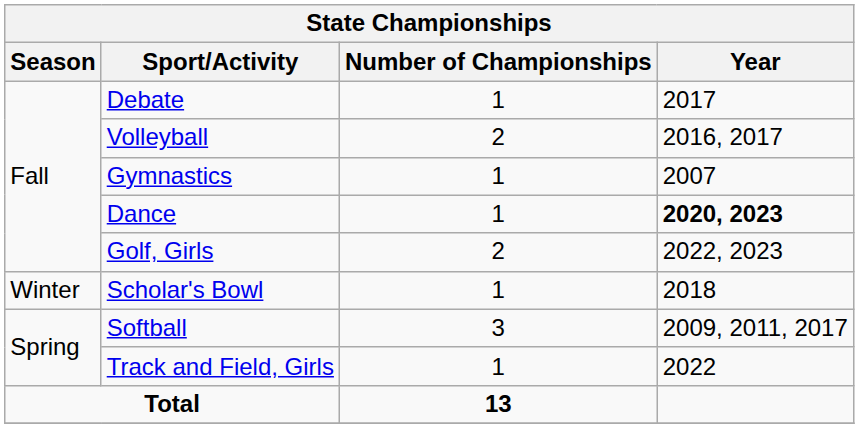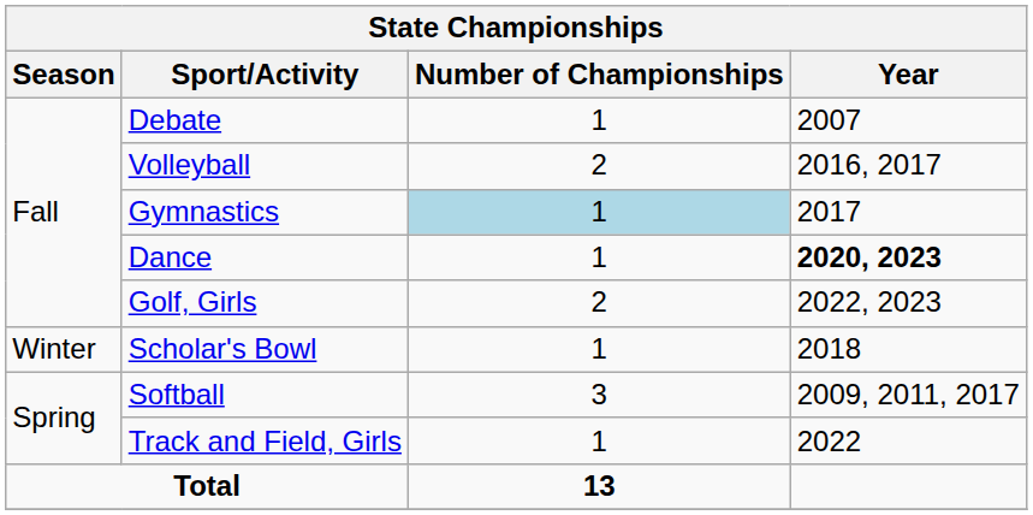 <table class="wikitable">
 <tr>
 <th colspan="4">State Championships</th>
 </tr>
 <tr>
 <th>Season</th>
 <th>Sport/Activity</th>
 <th>Number of Championships</th>
 <th>Year</th>
 </tr>
 <tr>
 <td rowspan="5">Fall</td>
 <td><a href='#'>Debate</a></td>
 <td align="center">1</td>
-<td>2017</td>
+<td>2007</td>
 </tr>
 <tr>
 <td><a href='#'>Volleyball</a></td>
 <td align="center">2</td>
 <td>2016, 2017</td>
 </tr>
 <tr>
 <td><a href='#'>Gymnastics</a></td>
-<td align="center">1</td>
-<td>2007</td>
+<td align="center" style="background: lightblue;">1</td>
+<td>2017</td>
 </tr>
 <tr>
 <td><a href='#'>Dance</a></td>
 <td align="center">1</td>
 <td><strong>2020, 2023</strong></td>
 </tr>
 <tr>
 <td><a href='#'>Golf, Girls</a></td>
 <td align="center">2</td>
 <td>2022, 2023</td>
 </tr>
 <tr>
 <td>Winter</td>
 <td><a href='#'>Scholar's Bowl</a></td>
 <td align="center">1</td>
 <td>2018</td>
 </tr>
 <tr>
 <td rowspan="2">Spring</td>
 <td><a href='#'>Softball</a></td>
 <td align="center">3</td>
 <td>2009, 2011, 2017</td>
 </tr>
 <tr>
 <td><a href='#'>Track and Field, Girls</a></td>
 <td align="center">1</td>
 <td>2022</td>
 </tr>
 <tr>
 <td align="center" colspan="2"><strong>Total</strong></td>
 <td align="center"><strong>13</strong></td>
 <td></td>
 </tr>
 <tr>
 </tr>
 </table>
